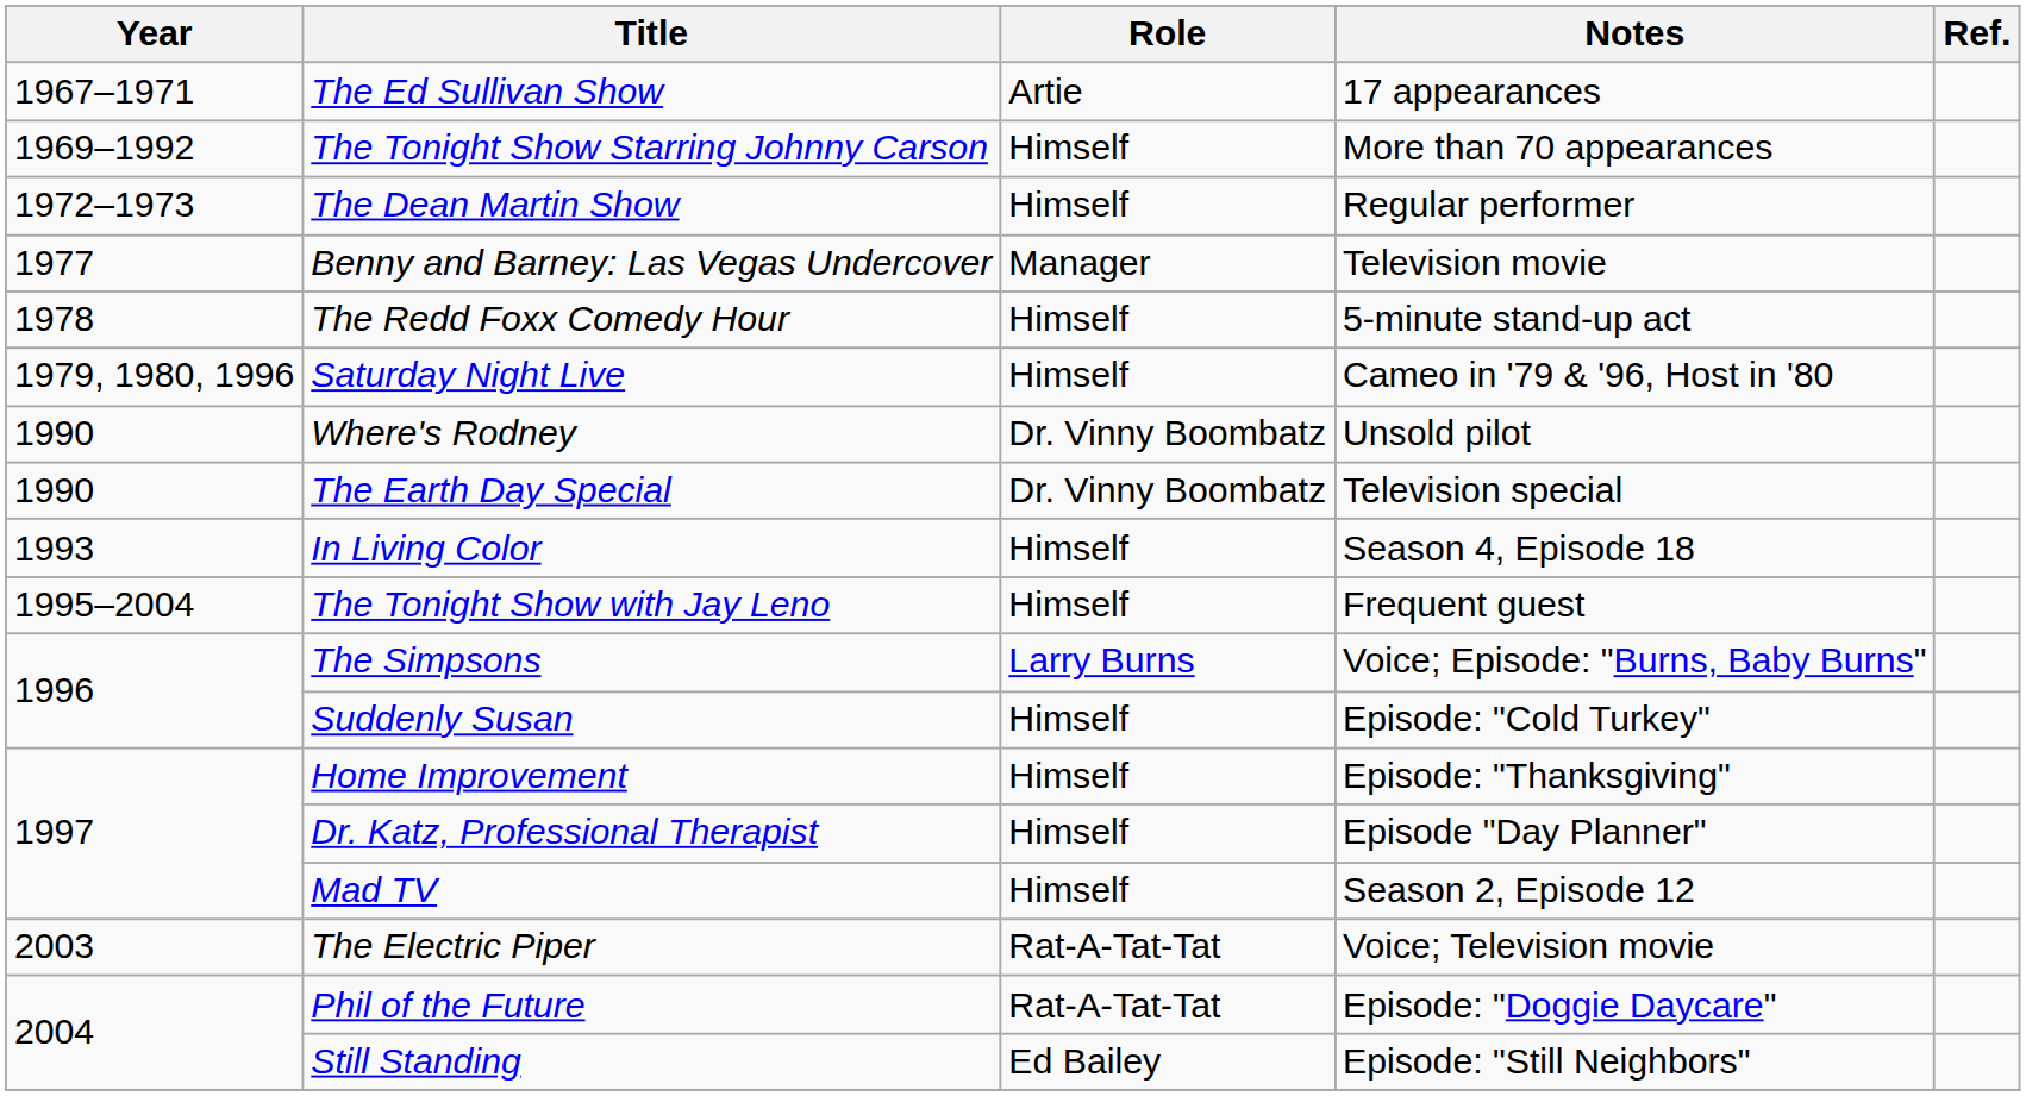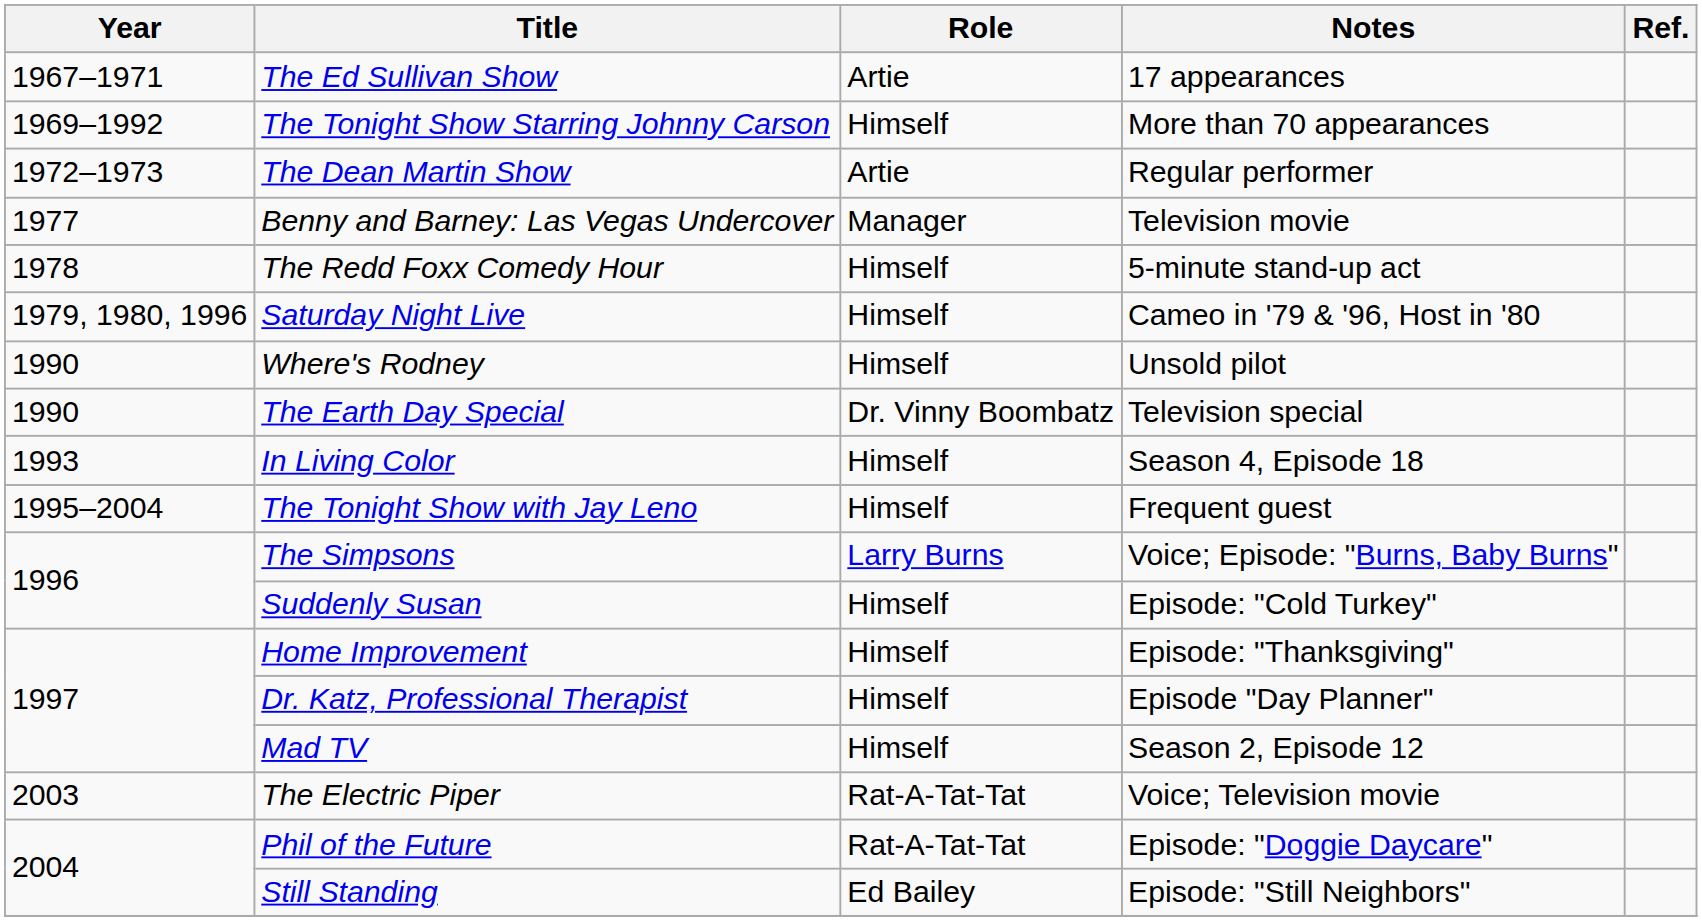 <table class="wikitable sortable">
 <tr>
 <th>Year</th>
 <th>Title</th>
 <th>Role</th>
 <th>Notes</th>
 <th class=unsortable>Ref.</th>
 </tr>
 <tr>
 <td>1967–1971</td>
 <td><em><a href='#'>The Ed Sullivan Show</a></em></td>
 <td>Artie</td>
 <td>17 appearances</td>
 <td style="text-align:center;"></td>
 </tr>
 <tr>
 <td>1969–1992</td>
 <td><em><a href='#'>The Tonight Show Starring Johnny Carson</a></em></td>
 <td>Himself</td>
 <td>More than 70 appearances</td>
 <td style="text-align:center;"></td>
 </tr>
 <tr>
 <td>1972–1973</td>
 <td><em><a href='#'>The Dean Martin Show</a></em></td>
-<td>Himself</td>
+<td>Artie</td>
 <td>Regular performer</td>
 <td style="text-align:center;"></td>
 </tr>
 <tr>
 <td>1977</td>
 <td><em>Benny and Barney: Las Vegas Undercover</em></td>
 <td>Manager</td>
 <td>Television movie</td>
 <td></td>
 </tr>
 <tr>
 <td>1978</td>
 <td><em>The Redd Foxx Comedy Hour</em></td>
 <td>Himself</td>
 <td>5-minute stand-up act</td>
 <td></td>
 </tr>
 <tr>
 <td>1979, 1980, 1996</td>
 <td><em><a href='#'>Saturday Night Live</a></em></td>
 <td>Himself</td>
 <td>Cameo in '79 & '96, Host in '80</td>
 <td></td>
 </tr>
 <tr>
 <td>1990</td>
 <td><em>Where's Rodney</em></td>
-<td>Dr. Vinny Boombatz</td>
+<td>Himself</td>
 <td>Unsold pilot</td>
 <td></td>
 </tr>
 <tr>
 <td>1990</td>
 <td><em><a href='#'>The Earth Day Special</a></em></td>
 <td>Dr. Vinny Boombatz</td>
 <td>Television special</td>
 <td></td>
 </tr>
 <tr>
 <td>1993</td>
 <td><em><a href='#'>In Living Color</a></em></td>
 <td>Himself</td>
 <td>Season 4, Episode 18</td>
 <td></td>
 </tr>
 <tr>
 <td>1995–2004</td>
 <td><em><a href='#'>The Tonight Show with Jay Leno</a></em></td>
 <td>Himself</td>
 <td>Frequent guest</td>
 <td></td>
 </tr>
 <tr>
 <td rowspan=2>1996</td>
 <td><em><a href='#'>The Simpsons</a></em></td>
 <td><a href='#'>Larry Burns</a></td>
 <td>Voice; Episode: "<a href='#'>Burns, Baby Burns</a>"</td>
 <td></td>
 </tr>
 <tr>
 <td><em><a href='#'>Suddenly Susan</a></em></td>
 <td>Himself</td>
 <td>Episode: "Cold Turkey"</td>
 <td></td>
 </tr>
 <tr>
 <td rowspan=3>1997</td>
 <td><em><a href='#'>Home Improvement</a></em></td>
 <td>Himself</td>
 <td>Episode: "Thanksgiving"</td>
 <td></td>
 </tr>
 <tr>
 <td><em><a href='#'>Dr. Katz, Professional Therapist</a></em></td>
 <td>Himself</td>
 <td>Episode "Day Planner"</td>
 <td></td>
 </tr>
 <tr>
 <td><em><a href='#'>Mad TV</a></em></td>
 <td>Himself</td>
 <td>Season 2, Episode 12</td>
 <td></td>
 </tr>
 <tr>
 <td>2003</td>
 <td><em>The Electric Piper</em></td>
 <td>Rat-A-Tat-Tat</td>
 <td>Voice; Television movie</td>
 <td></td>
 </tr>
 <tr>
 <td rowspan=2>2004</td>
 <td><em><a href='#'>Phil of the Future</a></em></td>
 <td>Rat-A-Tat-Tat</td>
 <td>Episode: "<a href='#'>Doggie Daycare</a>"</td>
 <td></td>
 </tr>
 <tr>
 <td><em><a href='#'>Still Standing</a></em></td>
 <td>Ed Bailey</td>
 <td>Episode: "Still Neighbors"</td>
 <td></td>
 </tr>
 <tr>
 </tr>
 </table>
